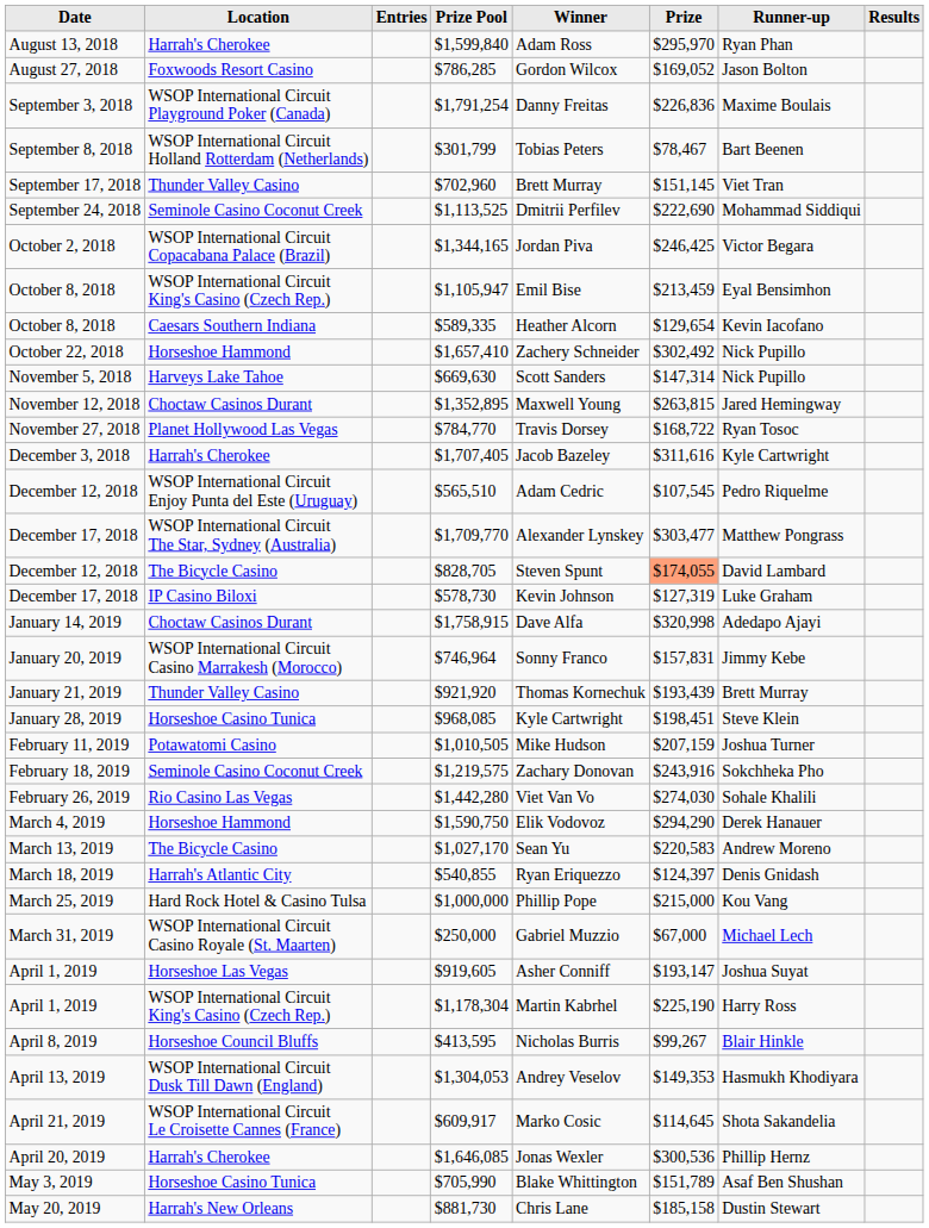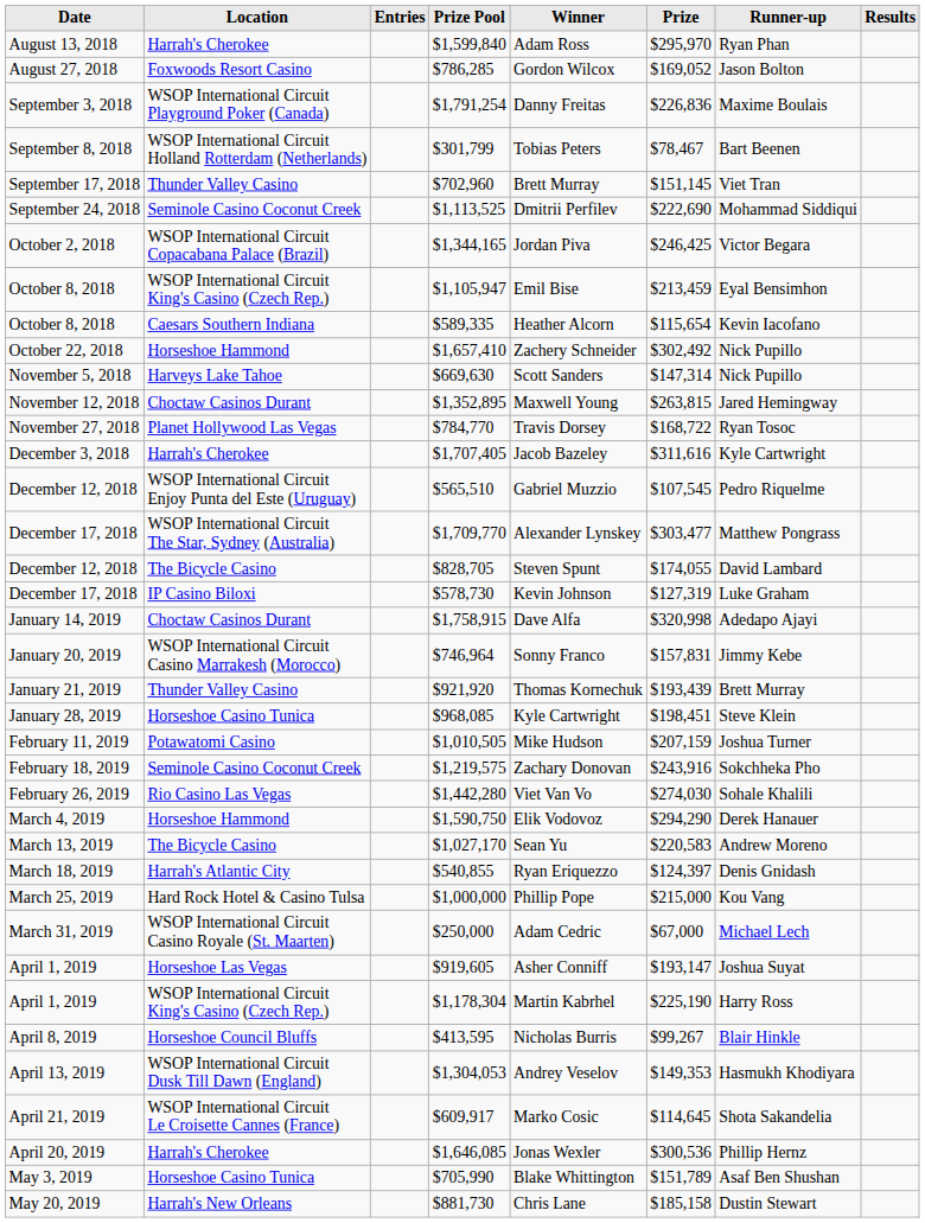 <table class="wikitable">
 <tr>
 <th style="background: #E9E9E9;">Date</th>
 <th style="background: #E9E9E9;">Location</th>
 <th style="background: #E9E9E9;">Entries</th>
 <th style="background: #E9E9E9;">Prize Pool</th>
 <th style="background: #E9E9E9;">Winner</th>
 <th style="background: #E9E9E9;">Prize</th>
 <th style="background: #E9E9E9;">Runner-up</th>
 <th style="background: #E9E9E9;">Results</th>
 </tr>
 <tr>
 <td>August 13, 2018</td>
 <td><a href='#'>Harrah's Cherokee</a></td>
 <td></td>
 <td>$1,599,840</td>
 <td> Adam Ross</td>
 <td>$295,970</td>
 <td> Ryan Phan</td>
 <td></td>
 </tr>
 <tr>
 <td>August 27, 2018</td>
 <td><a href='#'>Foxwoods Resort Casino</a></td>
 <td></td>
 <td>$786,285</td>
 <td> Gordon Wilcox</td>
 <td>$169,052</td>
 <td> Jason Bolton</td>
 <td></td>
 </tr>
 <tr>
 <td>September 3, 2018</td>
 <td>WSOP International Circuit<br><a href='#'>Playground Poker</a> (<a href='#'>Canada</a>)</td>
 <td></td>
 <td>$1,791,254</td>
 <td> Danny Freitas</td>
 <td>$226,836</td>
 <td> Maxime Boulais</td>
 <td></td>
 </tr>
 <tr>
 <td>September 8, 2018</td>
 <td>WSOP International Circuit<br>Holland <a href='#'>Rotterdam</a> (<a href='#'>Netherlands</a>)</td>
 <td></td>
 <td>$301,799</td>
 <td> Tobias Peters</td>
 <td>$78,467</td>
 <td> Bart Beenen</td>
 <td></td>
 </tr>
 <tr>
 <td>September 17, 2018</td>
 <td><a href='#'>Thunder Valley Casino</a></td>
 <td></td>
 <td>$702,960</td>
 <td> Brett Murray</td>
 <td>$151,145</td>
 <td> Viet Tran</td>
 <td></td>
 </tr>
 <tr>
 <td>September 24, 2018</td>
 <td><a href='#'>Seminole Casino Coconut Creek</a></td>
 <td></td>
 <td>$1,113,525</td>
 <td> Dmitrii Perfilev</td>
 <td>$222,690</td>
 <td> Mohammad Siddiqui</td>
 <td></td>
 </tr>
 <tr>
 <td>October 2, 2018</td>
 <td>WSOP International Circuit<br><a href='#'>Copacabana Palace</a> (<a href='#'>Brazil</a>)</td>
 <td></td>
 <td>$1,344,165</td>
 <td> Jordan Piva</td>
 <td>$246,425</td>
 <td> Victor Begara</td>
 <td></td>
 </tr>
 <tr>
 <td>October 8, 2018</td>
 <td>WSOP International Circuit<br><a href='#'>King's Casino</a> (<a href='#'>Czech Rep.</a>)</td>
 <td></td>
 <td>$1,105,947</td>
 <td> Emil Bise</td>
 <td>$213,459</td>
 <td> Eyal Bensimhon</td>
 <td></td>
 </tr>
 <tr>
 <td>October 8, 2018</td>
 <td><a href='#'>Caesars Southern Indiana</a></td>
 <td></td>
 <td>$589,335</td>
 <td> Heather Alcorn</td>
-<td>$129,654</td>
+<td>$115,654</td>
 <td> Kevin Iacofano</td>
 <td></td>
 </tr>
 <tr>
 <td>October 22, 2018</td>
 <td><a href='#'>Horseshoe Hammond</a></td>
 <td></td>
 <td>$1,657,410</td>
 <td> Zachery Schneider</td>
 <td>$302,492</td>
 <td> Nick Pupillo</td>
 <td></td>
 </tr>
 <tr>
 <td>November 5, 2018</td>
 <td><a href='#'>Harveys Lake Tahoe</a></td>
 <td></td>
 <td>$669,630</td>
 <td> Scott Sanders</td>
 <td>$147,314</td>
 <td> Nick Pupillo</td>
 <td></td>
 </tr>
 <tr>
 <td>November 12, 2018</td>
 <td><a href='#'>Choctaw Casinos Durant</a></td>
 <td></td>
 <td>$1,352,895</td>
 <td> Maxwell Young</td>
 <td>$263,815</td>
 <td> Jared Hemingway</td>
 <td></td>
 </tr>
 <tr>
 <td>November 27, 2018</td>
 <td><a href='#'>Planet Hollywood Las Vegas</a></td>
 <td></td>
 <td>$784,770</td>
 <td> Travis Dorsey</td>
 <td>$168,722</td>
 <td> Ryan Tosoc</td>
 <td></td>
 </tr>
 <tr>
 <td>December 3, 2018</td>
 <td><a href='#'>Harrah's Cherokee</a></td>
 <td></td>
 <td>$1,707,405</td>
 <td> Jacob Bazeley</td>
 <td>$311,616</td>
 <td> Kyle Cartwright</td>
 <td></td>
 </tr>
 <tr>
 <td>December 12, 2018</td>
 <td>WSOP International Circuit<br>Enjoy Punta del Este (<a href='#'>Uruguay</a>)</td>
 <td></td>
 <td>$565,510</td>
-<td> Adam Cedric</td>
+<td> Gabriel Muzzio</td>
 <td>$107,545</td>
 <td> Pedro Riquelme</td>
 <td></td>
 </tr>
 <tr>
 <td>December 17, 2018</td>
 <td>WSOP International Circuit<br><a href='#'>The Star, Sydney</a> (<a href='#'>Australia</a>)</td>
 <td></td>
 <td>$1,709,770</td>
 <td> Alexander Lynskey</td>
 <td>$303,477</td>
 <td> Matthew Pongrass</td>
 <td></td>
 </tr>
 <tr>
 <td>December 12, 2018</td>
 <td><a href='#'>The Bicycle Casino</a></td>
 <td></td>
 <td>$828,705</td>
 <td> Steven Spunt</td>
-<td style="background: lightsalmon;">$174,055</td>
+<td>$174,055</td>
 <td> David Lambard</td>
 <td></td>
 </tr>
 <tr>
 <td>December 17, 2018</td>
 <td><a href='#'>IP Casino Biloxi</a></td>
 <td></td>
 <td>$578,730</td>
 <td> Kevin Johnson</td>
 <td>$127,319</td>
 <td> Luke Graham</td>
 <td></td>
 </tr>
 <tr>
 <td>January 14, 2019</td>
 <td><a href='#'>Choctaw Casinos Durant</a></td>
 <td></td>
 <td>$1,758,915</td>
 <td> Dave Alfa</td>
 <td>$320,998</td>
 <td> Adedapo Ajayi</td>
 <td></td>
 </tr>
 <tr>
 <td>January 20, 2019</td>
 <td>WSOP International Circuit<br>Casino <a href='#'>Marrakesh</a> (<a href='#'>Morocco</a>)</td>
 <td></td>
 <td>$746,964</td>
 <td> Sonny Franco</td>
 <td>$157,831</td>
 <td> Jimmy Kebe</td>
 <td></td>
 </tr>
 <tr>
 <td>January 21, 2019</td>
 <td><a href='#'>Thunder Valley Casino</a></td>
 <td></td>
 <td>$921,920</td>
 <td> Thomas Kornechuk</td>
 <td>$193,439</td>
 <td> Brett Murray</td>
 <td></td>
 </tr>
 <tr>
 <td>January 28, 2019</td>
 <td><a href='#'>Horseshoe Casino Tunica</a></td>
 <td></td>
 <td>$968,085</td>
 <td> Kyle Cartwright</td>
 <td>$198,451</td>
 <td> Steve Klein</td>
 <td></td>
 </tr>
 <tr>
 <td>February 11, 2019</td>
 <td><a href='#'>Potawatomi Casino</a></td>
 <td></td>
 <td>$1,010,505</td>
 <td> Mike Hudson</td>
 <td>$207,159</td>
 <td> Joshua Turner</td>
 <td></td>
 </tr>
 <tr>
 <td>February 18, 2019</td>
 <td><a href='#'>Seminole Casino Coconut Creek</a></td>
 <td></td>
 <td>$1,219,575</td>
 <td> Zachary Donovan</td>
 <td>$243,916</td>
 <td> Sokchheka Pho</td>
 <td></td>
 </tr>
 <tr>
 <td>February 26, 2019</td>
 <td><a href='#'>Rio Casino Las Vegas</a></td>
 <td></td>
 <td>$1,442,280</td>
 <td> Viet Van Vo</td>
 <td>$274,030</td>
 <td> Sohale Khalili</td>
 <td></td>
 </tr>
 <tr>
 <td>March 4, 2019</td>
 <td><a href='#'>Horseshoe Hammond</a></td>
 <td></td>
 <td>$1,590,750</td>
 <td> Elik Vodovoz</td>
 <td>$294,290</td>
 <td> Derek Hanauer</td>
 <td></td>
 </tr>
 <tr>
 <td>March 13, 2019</td>
 <td><a href='#'>The Bicycle Casino</a></td>
 <td></td>
 <td>$1,027,170</td>
 <td> Sean Yu</td>
 <td>$220,583</td>
 <td> Andrew Moreno</td>
 <td></td>
 </tr>
 <tr>
 <td>March 18, 2019</td>
 <td><a href='#'>Harrah's Atlantic City</a></td>
 <td></td>
 <td>$540,855</td>
 <td> Ryan Eriquezzo</td>
 <td>$124,397</td>
 <td> Denis Gnidash</td>
 <td></td>
 </tr>
 <tr>
 <td>March 25, 2019</td>
 <td>Hard Rock Hotel & Casino Tulsa</td>
 <td></td>
 <td>$1,000,000</td>
 <td> Phillip Pope</td>
 <td>$215,000</td>
 <td> Kou Vang</td>
 <td></td>
 </tr>
 <tr>
 <td>March 31, 2019</td>
 <td>WSOP International Circuit<br>Casino Royale (<a href='#'>St. Maarten</a>)</td>
 <td></td>
 <td>$250,000</td>
-<td> Gabriel Muzzio</td>
+<td> Adam Cedric</td>
 <td>$67,000</td>
 <td> <a href='#'>Michael Lech</a></td>
 <td></td>
 </tr>
 <tr>
 <td>April 1, 2019</td>
 <td><a href='#'>Horseshoe Las Vegas</a></td>
 <td></td>
 <td>$919,605</td>
 <td> Asher Conniff</td>
 <td>$193,147</td>
 <td> Joshua Suyat</td>
 <td></td>
 </tr>
 <tr>
 <td>April 1, 2019</td>
 <td>WSOP International Circuit<br><a href='#'>King's Casino</a> (<a href='#'>Czech Rep.</a>)</td>
 <td></td>
 <td>$1,178,304</td>
 <td> Martin Kabrhel</td>
 <td>$225,190</td>
 <td> Harry Ross</td>
 <td></td>
 </tr>
 <tr>
 <td>April 8, 2019</td>
 <td><a href='#'>Horseshoe Council Bluffs</a></td>
 <td></td>
 <td>$413,595</td>
 <td> Nicholas Burris</td>
 <td>$99,267</td>
 <td> <a href='#'>Blair Hinkle</a></td>
 <td></td>
 </tr>
 <tr>
 <td>April 13, 2019</td>
 <td>WSOP International Circuit<br><a href='#'>Dusk Till Dawn</a> (<a href='#'>England</a>)</td>
 <td></td>
 <td>$1,304,053</td>
 <td> Andrey Veselov</td>
 <td>$149,353</td>
 <td> Hasmukh Khodiyara</td>
 <td></td>
 </tr>
 <tr>
 <td>April 21, 2019</td>
 <td>WSOP International Circuit<br><a href='#'>Le Croisette Cannes</a> (<a href='#'>France</a>)</td>
 <td></td>
 <td>$609,917</td>
 <td> Marko Cosic</td>
 <td>$114,645</td>
 <td> Shota Sakandelia</td>
 <td></td>
 </tr>
 <tr>
 <td>April 20, 2019</td>
 <td><a href='#'>Harrah's Cherokee</a></td>
 <td></td>
 <td>$1,646,085</td>
 <td> Jonas Wexler</td>
 <td>$300,536</td>
 <td> Phillip Hernz</td>
 <td></td>
 </tr>
 <tr>
 <td>May 3, 2019</td>
 <td><a href='#'>Horseshoe Casino Tunica</a></td>
 <td></td>
 <td>$705,990</td>
 <td> Blake Whittington</td>
 <td>$151,789</td>
 <td> Asaf Ben Shushan</td>
 <td></td>
 </tr>
 <tr>
 <td>May 20, 2019</td>
 <td><a href='#'>Harrah's New Orleans</a></td>
 <td></td>
 <td>$881,730</td>
 <td> Chris Lane</td>
 <td>$185,158</td>
 <td> Dustin Stewart</td>
 <td></td>
 </tr>
 </table>
